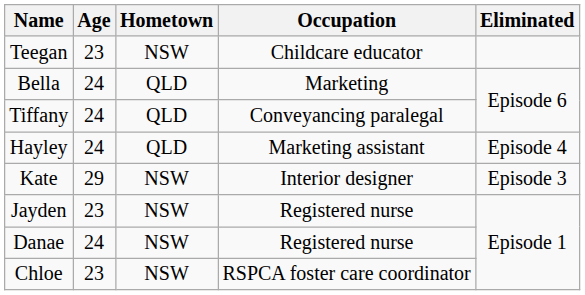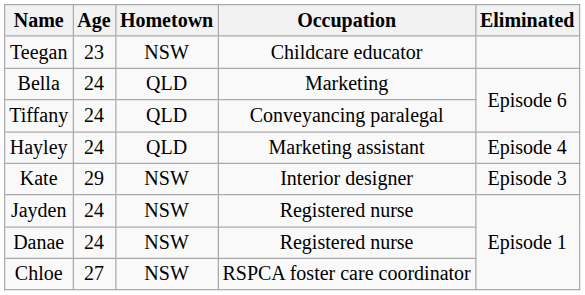 <table class="wikitable plainrowheaders" style="text-align:center">
 <tr>
 <th scope="col">Name</th>
 <th scope="col">Age</th>
 <th scope="col">Hometown</th>
 <th scope="col">Occupation</th>
 <th scope="col">Eliminated</th>
 </tr>
 <tr>
 <td>Teegan</td>
 <td>23</td>
 <td>NSW</td>
 <td>Childcare educator</td>
 <td></td>
 </tr>
 <tr>
 <td>Bella</td>
 <td>24</td>
 <td>QLD</td>
 <td>Marketing</td>
 <td rowspan="2">Episode 6</td>
 </tr>
 <tr>
 <td>Tiffany</td>
 <td>24</td>
 <td>QLD</td>
 <td>Conveyancing paralegal</td>
 </tr>
 <tr>
 <td>Hayley</td>
 <td>24</td>
 <td>QLD</td>
 <td>Marketing assistant</td>
 <td>Episode 4</td>
 </tr>
 <tr>
 <td>Kate</td>
 <td>29</td>
 <td>NSW</td>
 <td>Interior designer</td>
 <td>Episode 3</td>
 </tr>
 <tr>
 <td>Jayden</td>
-<td>23</td>
+<td>24</td>
 <td>NSW</td>
 <td>Registered nurse</td>
 <td rowspan="3">Episode 1</td>
 </tr>
 <tr>
 <td>Danae</td>
 <td>24</td>
 <td>NSW</td>
 <td>Registered nurse</td>
 </tr>
 <tr>
 <td>Chloe</td>
-<td>23</td>
+<td>27</td>
 <td>NSW</td>
 <td>RSPCA foster care coordinator</td>
 </tr>
 </table>
